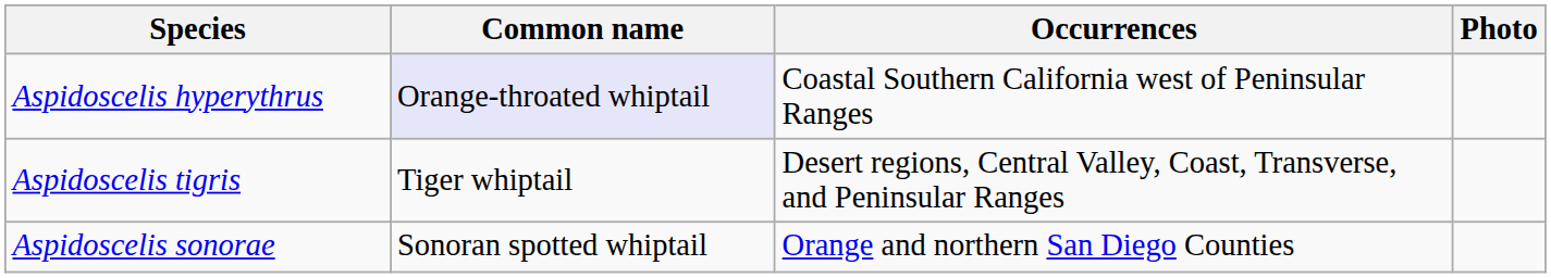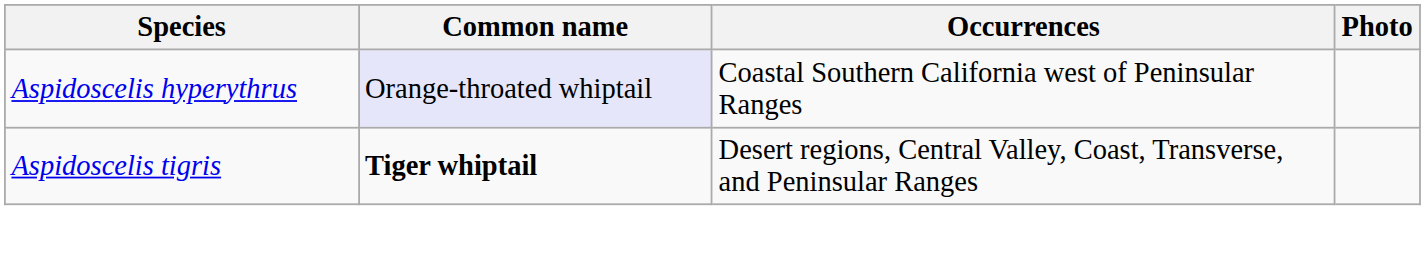 <table width=90% class="wikitable">
 <tr>
 <th width=25%>Species</th>
 <th width=25%>Common name</th>
 <th>Occurrences</th>
 <th>Photo</th>
 </tr>
 <tr>
 <td><em><a href='#'>Aspidoscelis hyperythrus</a></em></td>
 <td style="background: lavender;">Orange-throated whiptail</td>
 <td>Coastal Southern California west of Peninsular Ranges</td>
 <td></td>
 </tr>
 <tr>
 <td><em><a href='#'>Aspidoscelis tigris</a></em></td>
-<td>Tiger whiptail</td>
+<td><strong>Tiger whiptail</strong></td>
 <td>Desert regions, Central Valley, Coast, Transverse, and Peninsular Ranges</td>
 <td></td>
 </tr>
-<tr>
-<td><em><a href='#'>Aspidoscelis sonorae</a></em> </td>
-<td>Sonoran spotted whiptail</td>
-<td><a href='#'>Orange</a> and northern <a href='#'>San Diego</a> Counties</td>
-<td></td>
-</tr>
 </table>
